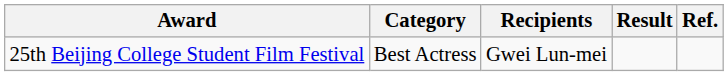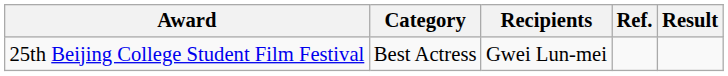 <table class=wikitable>
 <tr>
 <th>Award</th>
 <th>Category</th>
 <th>Recipients</th>
+<th>Ref.</th>
 <th>Result</th>
-<th>Ref.</th>
 </tr>
 <tr>
 <td>25th <a href='#'>Beijing College Student Film Festival</a></td>
 <td>Best Actress</td>
 <td>Gwei Lun-mei</td>
 <td></td>
 <td></td>
 </tr>
 </table>
